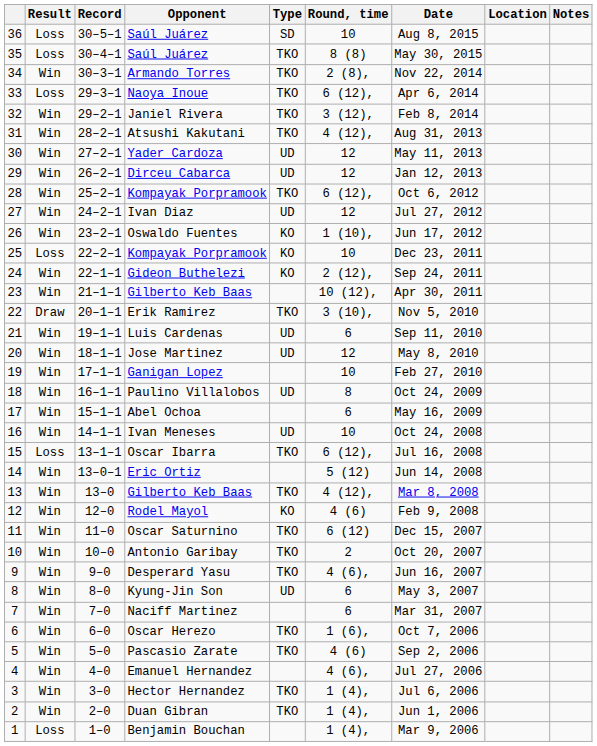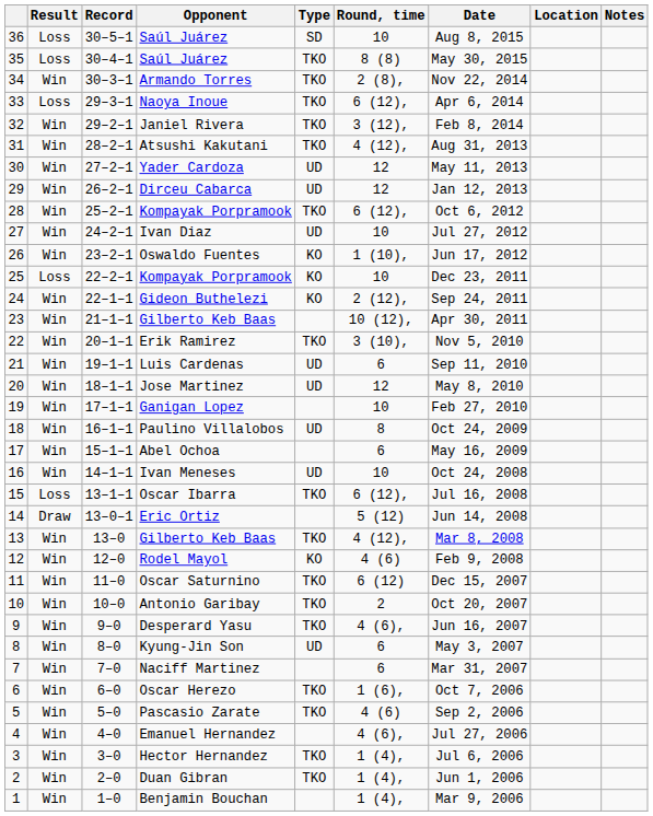 <table class=wikitable style=text-align:center>
 <tr>
 <th></th>
 <th>Result</th>
 <th>Record</th>
 <th>Opponent</th>
 <th>Type</th>
 <th>Round, time</th>
 <th>Date</th>
 <th>Location</th>
 <th>Notes</th>
 </tr>
 <tr>
 <td>36</td>
 <td>Loss</td>
 <td>30–5–1</td>
 <td align=left><a href='#'>Saúl Juárez</a></td>
 <td>SD</td>
 <td>10</td>
 <td>Aug 8, 2015</td>
 <td align=left></td>
 <td align=left></td>
 </tr>
 <tr>
 <td>35</td>
 <td>Loss</td>
 <td>30–4–1</td>
 <td align=left><a href='#'>Saúl Juárez</a></td>
 <td>TKO</td>
 <td>8 (8)</td>
 <td>May 30, 2015</td>
 <td align=left></td>
 <td align=left></td>
 </tr>
 <tr>
 <td>34</td>
 <td>Win</td>
 <td>30–3–1</td>
 <td align=left><a href='#'>Armando Torres</a></td>
 <td>TKO</td>
 <td>2 (8), </td>
 <td>Nov 22, 2014</td>
 <td align=left></td>
 <td align=left></td>
 </tr>
 <tr>
 <td>33</td>
 <td>Loss</td>
 <td>29–3–1</td>
 <td align=left><a href='#'>Naoya Inoue</a></td>
 <td>TKO</td>
 <td>6 (12), </td>
 <td>Apr 6, 2014</td>
 <td align=left></td>
 <td align=left></td>
 </tr>
 <tr>
 <td>32</td>
 <td>Win</td>
 <td>29–2–1</td>
 <td align=left>Janiel Rivera</td>
 <td>TKO</td>
 <td>3 (12), </td>
 <td>Feb 8, 2014</td>
 <td align=left></td>
 <td align=left></td>
 </tr>
 <tr>
 <td>31</td>
 <td>Win</td>
 <td>28–2–1</td>
 <td align=left>Atsushi Kakutani</td>
 <td>TKO</td>
 <td>4 (12), </td>
 <td>Aug 31, 2013</td>
 <td align=left></td>
 <td align=left></td>
 </tr>
 <tr>
 <td>30</td>
 <td>Win</td>
 <td>27–2–1</td>
 <td align=left><a href='#'>Yader Cardoza</a></td>
 <td>UD</td>
 <td>12</td>
 <td>May 11, 2013</td>
 <td align=left></td>
 <td align=left></td>
 </tr>
 <tr>
 <td>29</td>
 <td>Win</td>
 <td>26–2–1</td>
 <td align=left><a href='#'>Dirceu Cabarca</a></td>
 <td>UD</td>
 <td>12</td>
 <td>Jan 12, 2013</td>
 <td align=left></td>
 <td align=left></td>
 </tr>
 <tr>
 <td>28</td>
 <td>Win</td>
 <td>25–2–1</td>
 <td align=left><a href='#'>Kompayak Porpramook</a></td>
 <td>TKO</td>
 <td>6 (12), </td>
 <td>Oct 6, 2012</td>
 <td align=left></td>
 <td align=left></td>
 </tr>
 <tr>
 <td>27</td>
 <td>Win</td>
 <td>24–2–1</td>
 <td align=left>Ivan Diaz</td>
 <td>UD</td>
-<td>12</td>
+<td>10</td>
 <td>Jul 27, 2012</td>
 <td align=left></td>
 <td align=left></td>
 </tr>
 <tr>
 <td>26</td>
 <td>Win</td>
 <td>23–2–1</td>
 <td align=left>Oswaldo Fuentes</td>
 <td>KO</td>
 <td>1 (10), </td>
 <td>Jun 17, 2012</td>
 <td align=left></td>
 <td align=left></td>
 </tr>
 <tr>
 <td>25</td>
 <td>Loss</td>
 <td>22–2–1</td>
 <td align=left><a href='#'>Kompayak Porpramook</a></td>
 <td>KO</td>
 <td>10</td>
 <td>Dec 23, 2011</td>
 <td align=left></td>
 <td align=left></td>
 </tr>
 <tr>
 <td>24</td>
 <td>Win</td>
 <td>22–1–1</td>
 <td align=left><a href='#'>Gideon Buthelezi</a></td>
 <td>KO</td>
 <td>2 (12), </td>
 <td>Sep 24, 2011</td>
 <td align=left></td>
 <td align=left></td>
 </tr>
 <tr>
 <td>23</td>
 <td>Win</td>
 <td>21–1–1</td>
 <td align=left><a href='#'>Gilberto Keb Baas</a></td>
 <td></td>
 <td>10 (12), </td>
 <td>Apr 30, 2011</td>
 <td align=left></td>
 <td align=left></td>
 </tr>
 <tr>
 <td>22</td>
-<td>Draw</td>
+<td>Win</td>
 <td>20–1–1</td>
 <td align=left>Erik Ramirez</td>
 <td>TKO</td>
 <td>3 (10), </td>
 <td>Nov 5, 2010</td>
 <td align=left></td>
 <td align=left></td>
 </tr>
 <tr>
 <td>21</td>
 <td>Win</td>
 <td>19–1–1</td>
 <td align=left>Luis Cardenas</td>
 <td>UD</td>
 <td>6</td>
 <td>Sep 11, 2010</td>
 <td align=left></td>
 <td align=left></td>
 </tr>
 <tr>
 <td>20</td>
 <td>Win</td>
 <td>18–1–1</td>
 <td align=left>Jose Martinez</td>
 <td>UD</td>
 <td>12</td>
 <td>May 8, 2010</td>
 <td align=left></td>
 <td align=left></td>
 </tr>
 <tr>
 <td>19</td>
 <td>Win</td>
 <td>17–1–1</td>
 <td align=left><a href='#'>Ganigan Lopez</a></td>
 <td></td>
 <td>10</td>
 <td>Feb 27, 2010</td>
 <td align=left></td>
 <td align=left></td>
 </tr>
 <tr>
 <td>18</td>
 <td>Win</td>
 <td>16–1–1</td>
 <td align=left>Paulino Villalobos</td>
 <td>UD</td>
 <td>8</td>
 <td>Oct 24, 2009</td>
 <td align=left></td>
 <td align=left></td>
 </tr>
 <tr>
 <td>17</td>
 <td>Win</td>
 <td>15–1–1</td>
 <td align=left>Abel Ochoa</td>
 <td></td>
 <td>6</td>
 <td>May 16, 2009</td>
 <td align=left></td>
 <td align=left></td>
 </tr>
 <tr>
 <td>16</td>
 <td>Win</td>
 <td>14–1–1</td>
 <td align=left>Ivan Meneses</td>
 <td>UD</td>
 <td>10</td>
 <td>Oct 24, 2008</td>
 <td align=left></td>
 <td align=left></td>
 </tr>
 <tr>
 <td>15</td>
 <td>Loss</td>
 <td>13–1–1</td>
 <td align=left>Oscar Ibarra</td>
 <td>TKO</td>
 <td>6 (12), </td>
 <td>Jul 16, 2008</td>
 <td align=left></td>
 <td align=left></td>
 </tr>
 <tr>
 <td>14</td>
-<td>Win</td>
+<td>Draw</td>
 <td>13–0–1</td>
 <td align=left><a href='#'>Eric Ortiz</a></td>
 <td></td>
 <td>5 (12)</td>
 <td>Jun 14, 2008</td>
 <td align=left></td>
 <td align=left></td>
 </tr>
 <tr>
 <td>13</td>
 <td>Win</td>
 <td>13–0</td>
 <td align=left><a href='#'>Gilberto Keb Baas</a></td>
 <td>TKO</td>
 <td>4 (12), </td>
 <td><a href='#'>Mar 8, 2008</a></td>
 <td align=left></td>
 <td align=left></td>
 </tr>
 <tr>
 <td>12</td>
 <td>Win</td>
 <td>12–0</td>
 <td align=left><a href='#'>Rodel Mayol</a></td>
 <td>KO</td>
 <td>4 (6)</td>
 <td>Feb 9, 2008</td>
 <td align=left></td>
 <td align=left></td>
 </tr>
 <tr>
 <td>11</td>
 <td>Win</td>
 <td>11–0</td>
 <td align=left>Oscar Saturnino</td>
 <td>TKO</td>
 <td>6 (12)</td>
 <td>Dec 15, 2007</td>
 <td align=left></td>
 <td align=left></td>
 </tr>
 <tr>
 <td>10</td>
 <td>Win</td>
 <td>10–0</td>
 <td align=left>Antonio Garibay</td>
 <td>TKO</td>
 <td>2</td>
 <td>Oct 20, 2007</td>
 <td align=left></td>
 <td align=left></td>
 </tr>
 <tr>
 <td>9</td>
 <td>Win</td>
 <td>9–0</td>
 <td align=left>Desperard Yasu</td>
 <td>TKO</td>
 <td>4 (6), </td>
 <td>Jun 16, 2007</td>
 <td align=left></td>
 <td align=left></td>
 </tr>
 <tr>
 <td>8</td>
 <td>Win</td>
 <td>8–0</td>
 <td align=left>Kyung-Jin Son</td>
 <td>UD</td>
 <td>6</td>
 <td>May 3, 2007</td>
 <td align=left></td>
 <td align=left></td>
 </tr>
 <tr>
 <td>7</td>
 <td>Win</td>
 <td>7–0</td>
 <td align=left>Naciff Martinez</td>
 <td></td>
 <td>6</td>
 <td>Mar 31, 2007</td>
 <td align=left></td>
 <td align=left></td>
 </tr>
 <tr>
 <td>6</td>
 <td>Win</td>
 <td>6–0</td>
 <td align=left>Oscar Herezo</td>
 <td>TKO</td>
 <td>1 (6), </td>
 <td>Oct 7, 2006</td>
 <td align=left></td>
 <td align=left></td>
 </tr>
 <tr>
 <td>5</td>
 <td>Win</td>
 <td>5–0</td>
 <td align=left>Pascasio Zarate</td>
 <td>TKO</td>
 <td>4 (6)</td>
 <td>Sep 2, 2006</td>
 <td align=left></td>
 <td align=left></td>
 </tr>
 <tr>
 <td>4</td>
 <td>Win</td>
 <td>4–0</td>
 <td align=left>Emanuel Hernandez</td>
 <td></td>
 <td>4 (6), </td>
 <td>Jul 27, 2006</td>
 <td align=left></td>
 <td align=left></td>
 </tr>
 <tr>
 <td>3</td>
 <td>Win</td>
 <td>3–0</td>
 <td align=left>Hector Hernandez</td>
 <td>TKO</td>
 <td>1 (4), </td>
 <td>Jul 6, 2006</td>
 <td align=left></td>
 <td align=left></td>
 </tr>
 <tr>
 <td>2</td>
 <td>Win</td>
 <td>2–0</td>
 <td align=left>Duan Gibran</td>
 <td>TKO</td>
 <td>1 (4), </td>
 <td>Jun 1, 2006</td>
 <td align=left></td>
 <td align=left></td>
 </tr>
 <tr>
 <td>1</td>
-<td>Loss</td>
+<td>Win</td>
 <td>1–0</td>
 <td align=left>Benjamin Bouchan</td>
 <td></td>
 <td>1 (4), </td>
 <td>Mar 9, 2006</td>
 <td align=left></td>
 <td align=left></td>
 </tr>
 </table>
